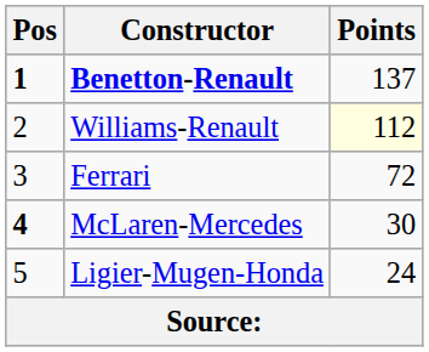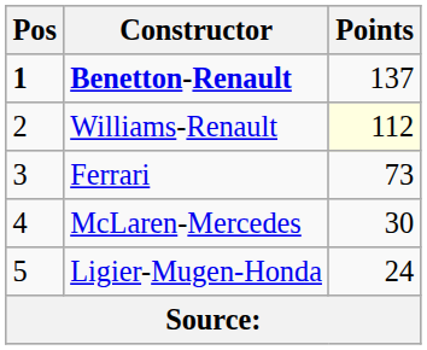 <table class="wikitable" style="font-size: 95%;">
 <tr>
 <th>Pos</th>
 <th>Constructor</th>
 <th>Points</th>
 </tr>
 <tr>
 <td><strong>1</strong></td>
 <td> <strong><a href='#'>Benetton</a>-<a href='#'>Renault</a></strong></td>
 <td align="right">137</td>
 </tr>
 <tr>
 <td>2</td>
 <td> <a href='#'>Williams</a>-<a href='#'>Renault</a></td>
 <td align="right" style="background: lightyellow;">112</td>
 </tr>
 <tr>
 <td>3</td>
 <td> <a href='#'>Ferrari</a></td>
-<td align="right">72</td>
+<td align="right">73</td>
 </tr>
 <tr>
-<td><strong>4</strong></td>
+<td>4</td>
 <td> <a href='#'>McLaren</a>-<a href='#'>Mercedes</a></td>
 <td align="right">30</td>
 </tr>
 <tr>
 <td>5</td>
 <td> <a href='#'>Ligier</a>-<a href='#'>Mugen-Honda</a></td>
 <td align="right">24</td>
 </tr>
 <tr>
 <th colspan=3>Source:</th>
 </tr>
 </table>
